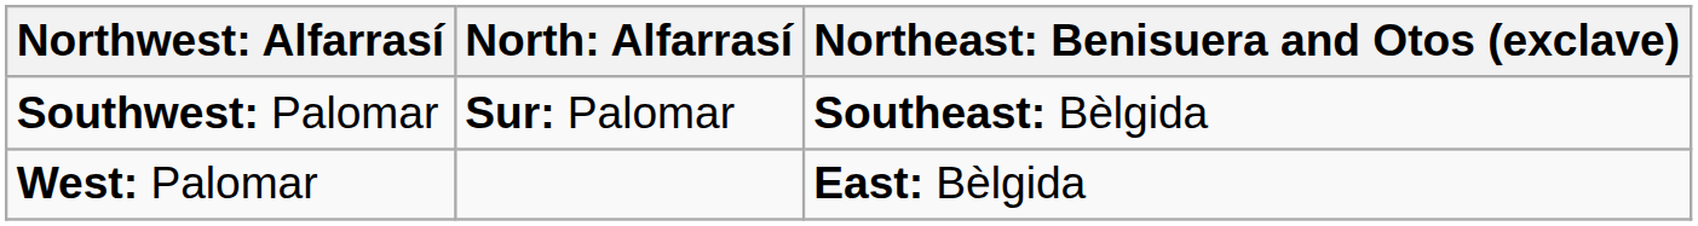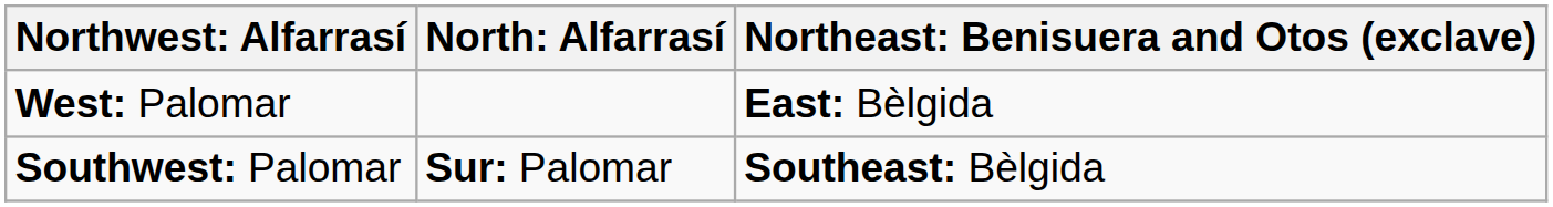 <table class="wikitable">
 <tr>
 <th><strong>Northwest:</strong> Alfarrasí</th>
 <th><strong>North:</strong> Alfarrasí</th>
 <th><strong>Northeast:</strong> Benisuera and Otos (exclave)</th>
 </tr>
 <tr>
+<td><strong>West:</strong> Palomar</td>
+<td></td>
+<td><strong>East:</strong> Bèlgida</td>
+</tr>
+<tr>
 <td><strong>Southwest:</strong> Palomar</td>
 <td><strong>Sur:</strong> Palomar</td>
 <td><strong>Southeast:</strong> Bèlgida</td>
 </tr>
-<tr>
-<td><strong>West:</strong> Palomar</td>
-<td></td>
-<td><strong>East:</strong> Bèlgida</td>
-</tr>
 </table>
